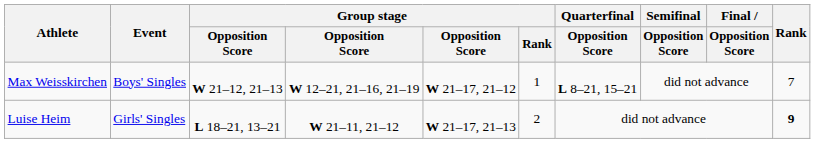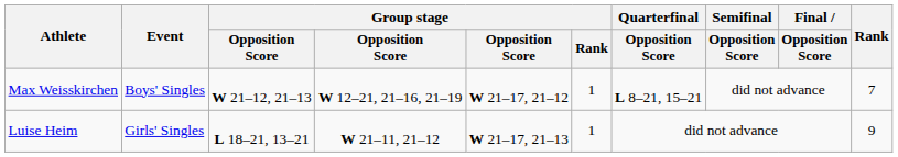 <table class="wikitable" style="font-size:90%">
 <tr>
 <th rowspan=2>Athlete</th>
 <th rowspan=2>Event</th>
 <th colspan=4>Group stage</th>
 <th>Quarterfinal</th>
 <th>Semifinal</th>
 <th>Final / </th>
 <th rowspan=2>Rank</th>
 </tr>
 <tr style="font-size:95%">
 <th>Opposition<br>Score</th>
 <th>Opposition<br>Score</th>
 <th>Opposition<br>Score</th>
 <th>Rank</th>
 <th>Opposition<br>Score</th>
 <th>Opposition<br>Score</th>
 <th>Opposition<br>Score</th>
 </tr>
 <tr align=center>
 <td align=left><a href='#'>Max Weisskirchen</a></td>
 <td align=left><a href='#'>Boys' Singles</a></td>
 <td><br><strong>W</strong> 21–12, 21–13</td>
 <td><br><strong>W</strong> 12–21, 21–16, 21–19</td>
 <td><br><strong>W</strong> 21–17, 21–12</td>
 <td>1</td>
 <td><br><strong>L</strong> 8–21, 15–21</td>
 <td colspan=2>did not advance</td>
 <td>7</td>
 </tr>
 <tr align=center>
 <td align=left><a href='#'>Luise Heim</a></td>
 <td align=left><a href='#'>Girls' Singles</a></td>
 <td><br><strong>L</strong> 18–21, 13–21</td>
 <td><br><strong>W</strong> 21–11, 21–12</td>
 <td><br><strong>W</strong> 21–17, 21–13</td>
-<td>2</td>
+<td>1</td>
 <td colspan=3>did not advance</td>
-<td><strong>9</strong></td>
+<td>9</td>
 </tr>
 </table>
